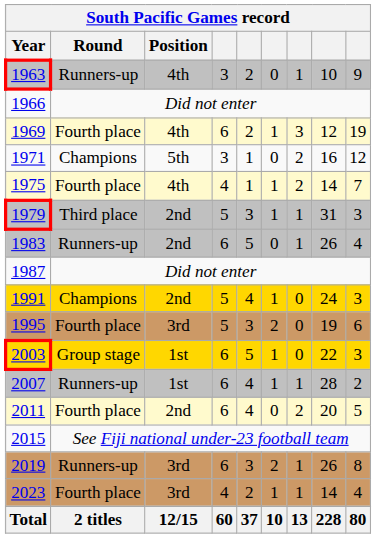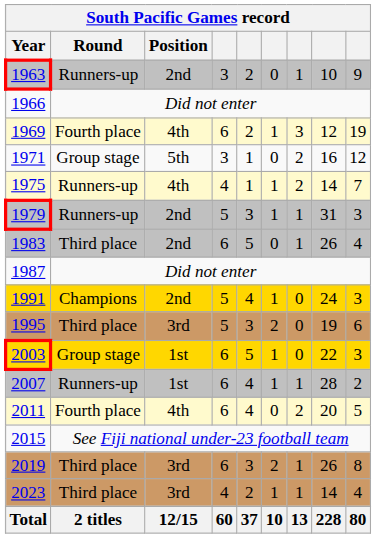 <table class="wikitable" style="text-align:center;">
 <tr>
 <th colspan="9"><a href='#'>South Pacific Games</a> record</th>
 </tr>
 <tr>
 <th>Year</th>
 <th>Round</th>
 <th>Position</th>
 <th></th>
 <th></th>
 <th></th>
 <th></th>
 <th></th>
 <th></th>
 </tr>
 <tr style="background:silver;">
 <td style="border: 3px solid red"> <a href='#'>1963</a></td>
 <td>Runners-up</td>
-<td>4th</td>
+<td>2nd</td>
 <td>3</td>
 <td>2</td>
 <td>0</td>
 <td>1</td>
 <td>10</td>
 <td>9</td>
 </tr>
 <tr>
 <td> <a href='#'>1966</a></td>
 <td colspan=8><em>Did not enter</em></td>
 </tr>
 <tr style="background:LemonChiffon;">
 <td> <a href='#'>1969</a></td>
 <td>Fourth place</td>
 <td>4th</td>
 <td>6</td>
 <td>2</td>
 <td>1</td>
 <td>3</td>
 <td>12</td>
 <td>19</td>
 </tr>
 <tr>
 <td> <a href='#'>1971</a></td>
-<td>Champions</td>
+<td>Group stage</td>
 <td>5th</td>
 <td>3</td>
 <td>1</td>
 <td>0</td>
 <td>2</td>
 <td>16</td>
 <td>12</td>
 </tr>
 <tr style="background:LemonChiffon;">
 <td> <a href='#'>1975</a></td>
-<td>Fourth place</td>
+<td>Runners-up</td>
 <td>4th</td>
 <td>4</td>
 <td>1</td>
 <td>1</td>
 <td>2</td>
 <td>14</td>
 <td>7</td>
 </tr>
 <tr style="background:silver;">
 <td style="border: 3px solid red"> <a href='#'>1979</a></td>
-<td>Third place</td>
+<td>Runners-up</td>
 <td>2nd</td>
 <td>5</td>
 <td>3</td>
 <td>1</td>
 <td>1</td>
 <td>31</td>
 <td>3</td>
 </tr>
 <tr style="background:silver;">
 <td> <a href='#'>1983</a></td>
-<td>Runners-up</td>
+<td>Third place</td>
 <td>2nd</td>
 <td>6</td>
 <td>5</td>
 <td>0</td>
 <td>1</td>
 <td>26</td>
 <td>4</td>
 </tr>
 <tr>
 <td> <a href='#'>1987</a></td>
 <td colspan=8><em>Did not enter</em></td>
 </tr>
 <tr style="background:gold;">
 <td> <a href='#'>1991</a></td>
 <td>Champions</td>
 <td>2nd</td>
 <td>5</td>
 <td>4</td>
 <td>1</td>
 <td>0</td>
 <td>24</td>
 <td>3</td>
 </tr>
 <tr style="background:#CC9966;">
 <td> <a href='#'>1995</a></td>
-<td>Fourth place</td>
+<td>Third place</td>
 <td>3rd</td>
 <td>5</td>
 <td>3</td>
 <td>2</td>
 <td>0</td>
 <td>19</td>
 <td>6</td>
 </tr>
 <tr style="background:gold;">
 <td style="border: 3px solid red"> <a href='#'>2003</a></td>
 <td>Group stage</td>
 <td>1st</td>
 <td>6</td>
 <td>5</td>
 <td>1</td>
 <td>0</td>
 <td>22</td>
 <td>3</td>
 </tr>
 <tr style="background:silver;">
 <td> <a href='#'>2007</a></td>
 <td>Runners-up</td>
 <td>1st</td>
 <td>6</td>
 <td>4</td>
 <td>1</td>
 <td>1</td>
 <td>28</td>
 <td>2</td>
 </tr>
 <tr style="background:LemonChiffon;">
 <td> <a href='#'>2011</a></td>
 <td>Fourth place</td>
-<td>2nd</td>
+<td>4th</td>
 <td>6</td>
 <td>4</td>
 <td>0</td>
 <td>2</td>
 <td>20</td>
 <td>5</td>
 </tr>
 <tr>
 <td> <a href='#'>2015</a></td>
 <td colspan="8"><em>See <a href='#'>Fiji national under-23 football team</a></em></td>
 </tr>
 <tr style="background:#CC9966;">
 <td> <a href='#'>2019</a></td>
-<td>Runners-up</td>
+<td>Third place</td>
 <td>3rd</td>
 <td>6</td>
 <td>3</td>
 <td>2</td>
 <td>1</td>
 <td>26</td>
 <td>8</td>
 </tr>
 <tr style="background:#CC9966;">
 <td> <a href='#'>2023</a></td>
-<td>Fourth place</td>
+<td>Third place</td>
 <td>3rd</td>
 <td>4</td>
 <td>2</td>
 <td>1</td>
 <td>1</td>
 <td>14</td>
 <td>4</td>
 </tr>
 <tr style="background:#CC9966;">
 </tr>
 <tr>
 <th>Total</th>
 <th>2 titles</th>
 <th>12/15</th>
 <th>60</th>
 <th>37</th>
 <th>10</th>
 <th>13</th>
 <th>228</th>
 <th>80</th>
 </tr>
 </table>
